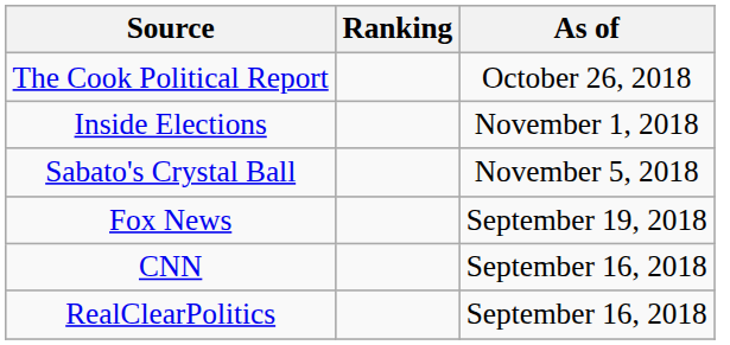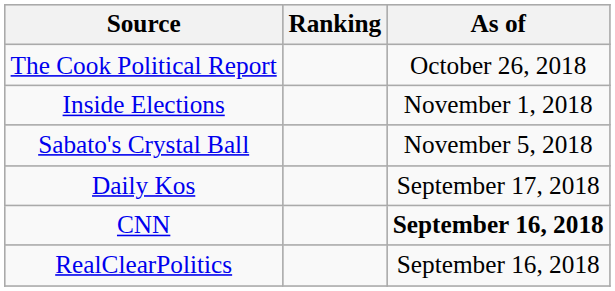 <table class="wikitable" style="text-align:center">
 <tr>
 <th>Source</th>
 <th>Ranking</th>
 <th>As of</th>
 </tr>
 <tr>
 <td><a href='#'>The Cook Political Report</a></td>
 <td></td>
 <td>October 26, 2018</td>
 </tr>
 <tr>
 <td><a href='#'>Inside Elections</a></td>
 <td></td>
 <td>November 1, 2018</td>
 </tr>
 <tr>
 <td><a href='#'>Sabato's Crystal Ball</a></td>
 <td></td>
 <td>November 5, 2018</td>
 </tr>
 <tr>
-<td><a href='#'>Fox News</a></td>
+<td><a href='#'>Daily Kos</a></td>
 <td></td>
-<td>September 19, 2018</td>
+<td>September 17, 2018</td>
 </tr>
 <tr>
 <td><a href='#'>CNN</a></td>
 <td></td>
-<td>September 16, 2018</td>
+<td><strong>September 16, 2018</strong></td>
 </tr>
 <tr>
 <td><a href='#'>RealClearPolitics</a></td>
 <td></td>
 <td>September 16, 2018</td>
 </tr>
 </table>
